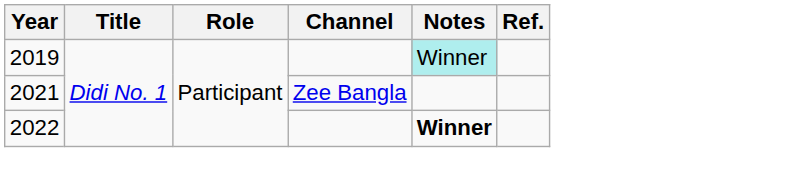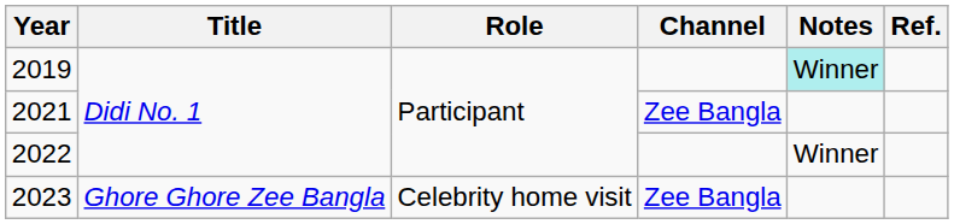 <table class="wikitable plainrowheaders soble">
 <tr>
 <th scope="col">Year</th>
 <th scope="col">Title</th>
 <th scope="col">Role</th>
 <th>Channel</th>
 <th scope="col">Notes</th>
 <th scope="col">Ref.</th>
 </tr>
 <tr>
 <td>2019</td>
 <td rowspan="3"><em><a href='#'>Didi No. 1</a></em></td>
 <td rowspan="3">Participant</td>
 <td></td>
 <td style="background: paleturquoise;">Winner</td>
 <td></td>
 </tr>
 <tr>
 <td>2021</td>
 <td><a href='#'>Zee Bangla</a></td>
 <td></td>
 <td></td>
 </tr>
 <tr>
 <td>2022</td>
 <td></td>
-<td><strong>Winner</strong></td>
+<td>Winner</td>
+<td></td>
+</tr>
+<tr>
+<td>2023</td>
+<td><em><a href='#'>Ghore Ghore Zee Bangla</a></em></td>
+<td>Celebrity home visit</td>
+<td><a href='#'>Zee Bangla</a></td>
+<td></td>
 <td></td>
 </tr>
 </table>
